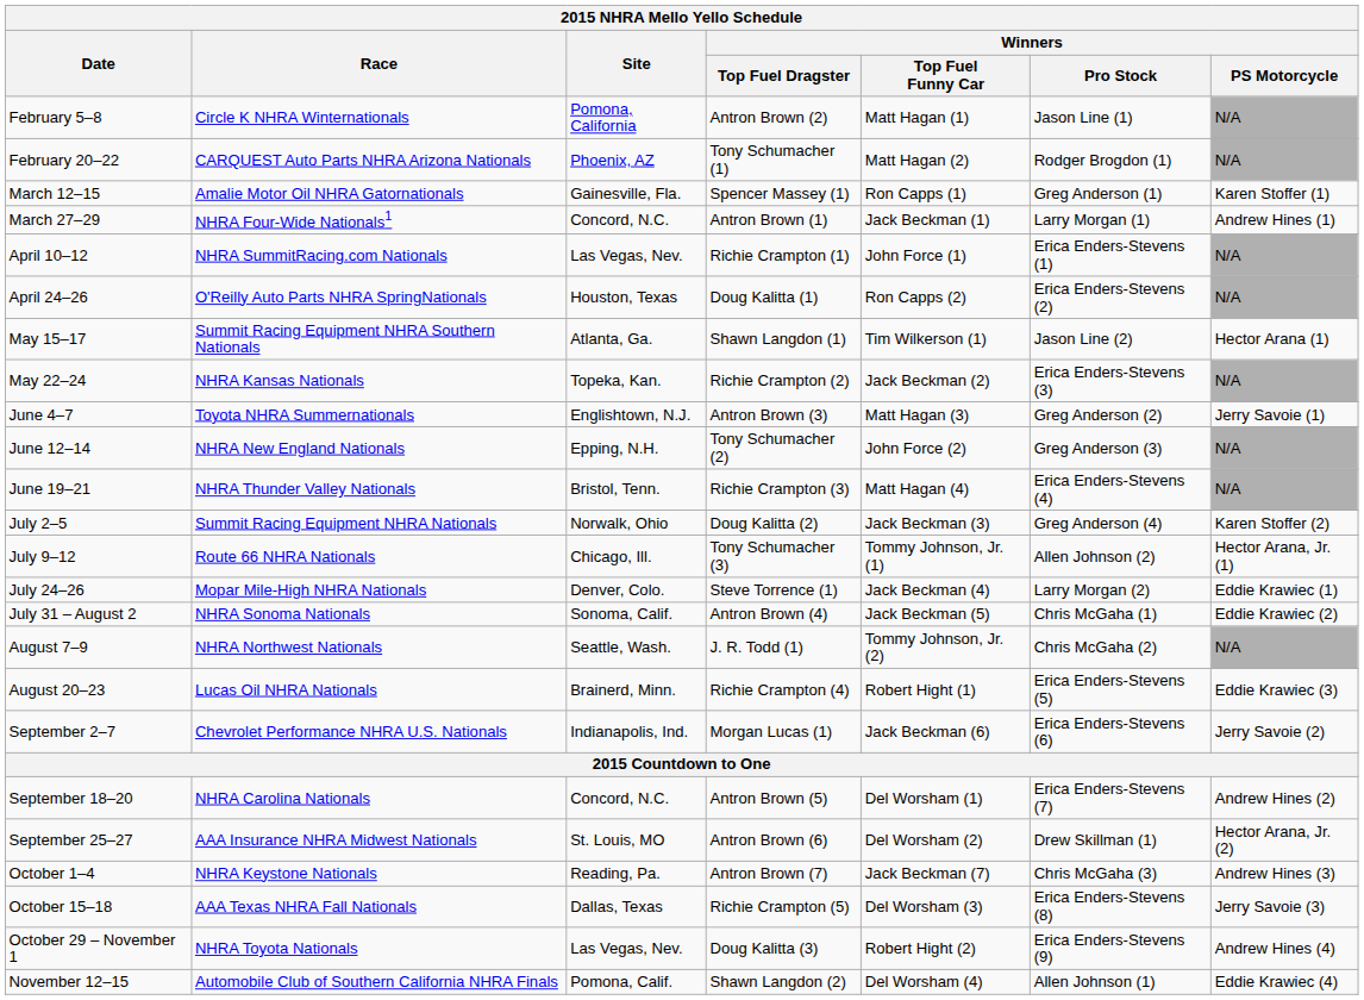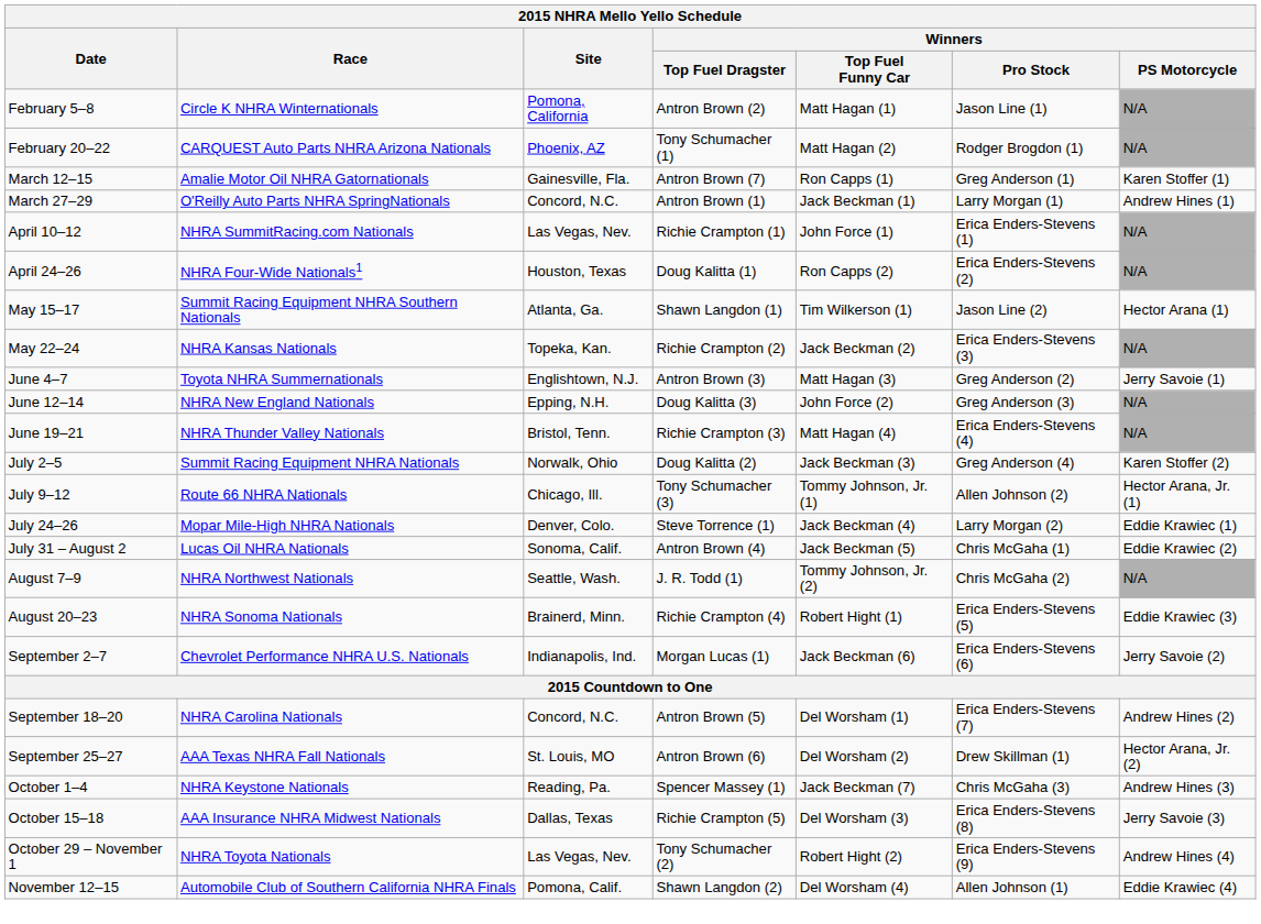 <table class="wikitable" style="font-size:90%;">
 <tr>
 <th colspan="8">2015 NHRA Mello Yello Schedule</th>
 </tr>
 <tr>
 <th rowspan="2">Date</th>
 <th rowspan="2">Race</th>
 <th rowspan="2">Site</th>
 <th colspan="4">Winners</th>
 </tr>
 <tr>
 <th>Top Fuel Dragster</th>
 <th>Top Fuel<br>Funny Car</th>
 <th>Pro Stock</th>
 <th>PS Motorcycle</th>
 </tr>
 <tr>
 <td>February 5–8</td>
 <td><a href='#'>Circle K NHRA Winternationals</a></td>
 <td><a href='#'>Pomona, California</a></td>
 <td>Antron Brown (2)</td>
 <td>Matt Hagan (1)</td>
 <td>Jason Line (1)</td>
 <td style="background:#b0b0b0;">N/A</td>
 </tr>
 <tr>
 <td>February 20–22</td>
 <td><a href='#'>CARQUEST Auto Parts NHRA Arizona Nationals</a></td>
 <td><a href='#'>Phoenix, AZ</a></td>
 <td>Tony Schumacher (1)</td>
 <td>Matt Hagan (2)</td>
 <td>Rodger Brogdon (1)</td>
 <td style="background:#b0b0b0;">N/A</td>
 </tr>
 <tr>
 <td>March 12–15</td>
 <td><a href='#'>Amalie Motor Oil NHRA Gatornationals</a></td>
 <td>Gainesville, Fla.</td>
-<td>Spencer Massey (1)</td>
+<td>Antron Brown (7)</td>
 <td>Ron Capps (1)</td>
 <td>Greg Anderson (1)</td>
 <td>Karen Stoffer (1)</td>
 </tr>
 <tr>
 <td>March 27–29</td>
-<td><a href='#'>NHRA Four-Wide Nationals<sup>1</sup></a></td>
+<td><a href='#'>O'Reilly Auto Parts NHRA SpringNationals</a></td>
 <td>Concord, N.C.</td>
 <td>Antron Brown (1)</td>
 <td>Jack Beckman (1)</td>
 <td>Larry Morgan (1)</td>
 <td>Andrew Hines (1)</td>
 </tr>
 <tr>
 <td>April 10–12</td>
 <td><a href='#'>NHRA SummitRacing.com Nationals</a></td>
 <td>Las Vegas, Nev.</td>
 <td>Richie Crampton (1)</td>
 <td>John Force (1)</td>
 <td>Erica Enders-Stevens (1)</td>
 <td style="background:#b0b0b0;">N/A</td>
 </tr>
 <tr>
 <td>April 24–26</td>
-<td><a href='#'>O'Reilly Auto Parts NHRA SpringNationals</a></td>
+<td><a href='#'>NHRA Four-Wide Nationals<sup>1</sup></a></td>
 <td>Houston, Texas</td>
 <td>Doug Kalitta (1)</td>
 <td>Ron Capps (2)</td>
 <td>Erica Enders-Stevens (2)</td>
 <td style="background:#b0b0b0;">N/A</td>
 </tr>
 <tr>
 <td>May 15–17</td>
 <td><a href='#'>Summit Racing Equipment NHRA Southern Nationals</a></td>
 <td>Atlanta, Ga.</td>
 <td>Shawn Langdon (1)</td>
 <td>Tim Wilkerson (1)</td>
 <td>Jason Line (2)</td>
 <td>Hector Arana (1)</td>
 </tr>
 <tr>
 <td>May 22–24</td>
 <td><a href='#'>NHRA Kansas Nationals</a></td>
 <td>Topeka, Kan.</td>
 <td>Richie Crampton (2)</td>
 <td>Jack Beckman (2)</td>
 <td>Erica Enders-Stevens (3)</td>
 <td style="background:#b0b0b0;">N/A</td>
 </tr>
 <tr>
 <td>June 4–7</td>
 <td><a href='#'>Toyota NHRA Summernationals</a></td>
 <td>Englishtown, N.J.</td>
 <td>Antron Brown (3)</td>
 <td>Matt Hagan (3)</td>
 <td>Greg Anderson (2)</td>
 <td>Jerry Savoie (1)</td>
 </tr>
 <tr>
 <td>June 12–14</td>
 <td><a href='#'>NHRA New England Nationals</a></td>
 <td>Epping, N.H.</td>
-<td>Tony Schumacher (2)</td>
+<td>Doug Kalitta (3)</td>
 <td>John Force (2)</td>
 <td>Greg Anderson (3)</td>
 <td style="background:#b0b0b0;">N/A</td>
 </tr>
 <tr>
 <td>June 19–21</td>
 <td><a href='#'>NHRA Thunder Valley Nationals</a></td>
 <td>Bristol, Tenn.</td>
 <td>Richie Crampton (3)</td>
 <td>Matt Hagan (4)</td>
 <td>Erica Enders-Stevens (4)</td>
 <td style="background:#b0b0b0;">N/A</td>
 </tr>
 <tr>
 <td>July 2–5</td>
 <td><a href='#'>Summit Racing Equipment NHRA Nationals</a></td>
 <td>Norwalk, Ohio</td>
 <td>Doug Kalitta (2)</td>
 <td>Jack Beckman (3)</td>
 <td>Greg Anderson (4)</td>
 <td>Karen Stoffer (2)</td>
 </tr>
 <tr>
 <td>July 9–12</td>
 <td><a href='#'>Route 66 NHRA Nationals</a></td>
 <td>Chicago, Ill.</td>
 <td>Tony Schumacher (3)</td>
 <td>Tommy Johnson, Jr. (1)</td>
 <td>Allen Johnson (2)</td>
 <td>Hector Arana, Jr. (1)</td>
 </tr>
 <tr>
 <td>July 24–26</td>
 <td><a href='#'>Mopar Mile-High NHRA Nationals</a></td>
 <td>Denver, Colo.</td>
 <td>Steve Torrence (1)</td>
 <td>Jack Beckman (4)</td>
 <td>Larry Morgan (2)</td>
 <td>Eddie Krawiec (1)</td>
 </tr>
 <tr>
 <td>July 31 – August 2</td>
-<td><a href='#'>NHRA Sonoma Nationals</a></td>
+<td><a href='#'>Lucas Oil NHRA Nationals</a></td>
 <td>Sonoma, Calif.</td>
 <td>Antron Brown (4)</td>
 <td>Jack Beckman (5)</td>
 <td>Chris McGaha (1)</td>
 <td>Eddie Krawiec (2)</td>
 </tr>
 <tr>
 <td>August 7–9</td>
 <td><a href='#'>NHRA Northwest Nationals</a></td>
 <td>Seattle, Wash.</td>
 <td>J. R. Todd (1)</td>
 <td>Tommy Johnson, Jr. (2)</td>
 <td>Chris McGaha (2)</td>
 <td style="background:#b0b0b0;">N/A</td>
 </tr>
 <tr>
 <td>August 20–23</td>
-<td><a href='#'>Lucas Oil NHRA Nationals</a></td>
+<td><a href='#'>NHRA Sonoma Nationals</a></td>
 <td>Brainerd, Minn.</td>
 <td>Richie Crampton (4)</td>
 <td>Robert Hight (1)</td>
 <td>Erica Enders-Stevens (5)</td>
 <td>Eddie Krawiec (3)</td>
 </tr>
 <tr>
 <td>September 2–7</td>
 <td><a href='#'>Chevrolet Performance NHRA U.S. Nationals</a></td>
 <td>Indianapolis, Ind.</td>
 <td>Morgan Lucas (1)</td>
 <td>Jack Beckman (6)</td>
 <td>Erica Enders-Stevens (6)</td>
 <td>Jerry Savoie (2)</td>
 </tr>
 <tr>
 <th colspan="8">2015 Countdown to One</th>
 </tr>
 <tr>
 <td>September 18–20</td>
 <td><a href='#'>NHRA Carolina Nationals</a></td>
 <td>Concord, N.C.</td>
 <td>Antron Brown (5)</td>
 <td>Del Worsham (1)</td>
 <td>Erica Enders-Stevens (7)</td>
 <td>Andrew Hines (2)</td>
 </tr>
 <tr>
 <td>September 25–27</td>
-<td><a href='#'>AAA Insurance NHRA Midwest Nationals</a></td>
+<td><a href='#'>AAA Texas NHRA Fall Nationals</a></td>
 <td>St. Louis, MO</td>
 <td>Antron Brown (6)</td>
 <td>Del Worsham (2)</td>
 <td>Drew Skillman (1)</td>
 <td>Hector Arana, Jr. (2)</td>
 </tr>
 <tr>
 <td>October 1–4</td>
 <td><a href='#'>NHRA Keystone Nationals</a></td>
 <td>Reading, Pa.</td>
-<td>Antron Brown (7)</td>
+<td>Spencer Massey (1)</td>
 <td>Jack Beckman (7)</td>
 <td>Chris McGaha (3)</td>
 <td>Andrew Hines (3)</td>
 </tr>
 <tr>
 <td>October 15–18</td>
-<td><a href='#'>AAA Texas NHRA Fall Nationals</a></td>
+<td><a href='#'>AAA Insurance NHRA Midwest Nationals</a></td>
 <td>Dallas, Texas</td>
 <td>Richie Crampton (5)</td>
 <td>Del Worsham (3)</td>
 <td>Erica Enders-Stevens (8)</td>
 <td>Jerry Savoie (3)</td>
 </tr>
 <tr>
 <td>October 29 – November 1</td>
 <td><a href='#'>NHRA Toyota Nationals</a></td>
 <td>Las Vegas, Nev.</td>
-<td>Doug Kalitta (3)</td>
+<td>Tony Schumacher (2)</td>
 <td>Robert Hight (2)</td>
 <td>Erica Enders-Stevens (9)</td>
 <td>Andrew Hines (4)</td>
 </tr>
 <tr>
 <td>November 12–15</td>
 <td><a href='#'>Automobile Club of Southern California NHRA Finals</a></td>
 <td>Pomona, Calif.</td>
 <td>Shawn Langdon (2)</td>
 <td>Del Worsham (4)</td>
 <td>Allen Johnson (1)</td>
 <td>Eddie Krawiec (4)</td>
 </tr>
 </table>
